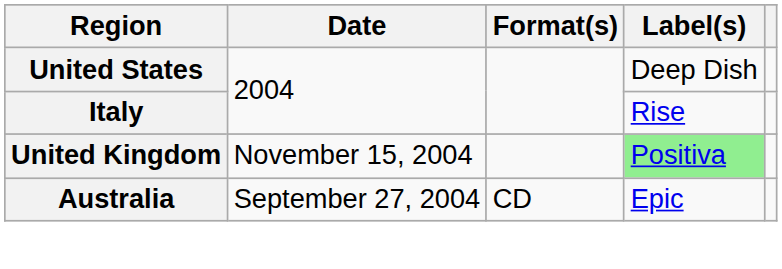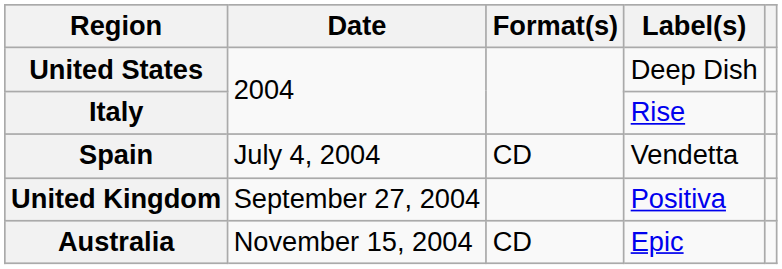 <table class="wikitable plainrowheaders">
 <tr>
 <th scope="col">Region</th>
 <th scope="col">Date</th>
 <th scope="col">Format(s)</th>
 <th scope="col">Label(s)</th>
 <th scope="col"></th>
 </tr>
 <tr>
 <th scope="row">United States</th>
 <td rowspan="2">2004</td>
 <td rowspan="2"></td>
 <td>Deep Dish</td>
 <td></td>
 </tr>
 <tr>
 <th scope="row">Italy</th>
 <td><a href='#'>Rise</a></td>
 <td></td>
 </tr>
 <tr>
+<th scope="row">Spain</th>
+<td>July 4, 2004</td>
+<td>CD</td>
+<td>Vendetta</td>
+<td></td>
+</tr>
+<tr>
 <th scope="row">United Kingdom</th>
-<td>November 15, 2004</td>
+<td>September 27, 2004</td>
 <td></td>
-<td style="background: lightgreen;"><a href='#'>Positiva</a></td>
+<td><a href='#'>Positiva</a></td>
 <td></td>
 </tr>
 <tr>
 <th scope="row">Australia</th>
-<td>September 27, 2004</td>
+<td>November 15, 2004</td>
 <td>CD</td>
 <td><a href='#'>Epic</a></td>
 <td></td>
 </tr>
 </table>
